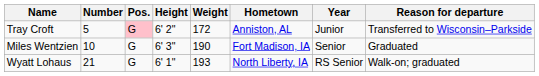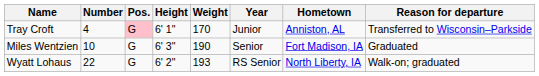 <table class="wikitable sortable" border="1">
 <tr>
 <th>Name</th>
 <th>Number</th>
 <th>Pos.</th>
 <th>Height</th>
 <th>Weight</th>
+<th>Year</th>
 <th>Hometown</th>
-<th>Year</th>
 <th class="unsortable">Reason for departure</th>
 </tr>
 <tr>
 <td>Tray Croft</td>
-<td>5</td>
+<td>4</td>
 <td style="background: pink;">G</td>
-<td>6' 2"</td>
-<td>172</td>
+<td>6' 1"</td>
+<td>170</td>
+<td>Junior</td>
 <td><a href='#'>Anniston, AL</a></td>
-<td>Junior</td>
 <td>Transferred to <a href='#'>Wisconsin–Parkside</a></td>
 </tr>
 <tr>
 <td>Miles Wentzien</td>
 <td>10</td>
 <td>G</td>
 <td>6' 3"</td>
 <td>190</td>
+<td>Senior</td>
 <td><a href='#'>Fort Madison, IA</a></td>
-<td>Senior</td>
 <td>Graduated</td>
 </tr>
 <tr>
 <td>Wyatt Lohaus</td>
-<td>21</td>
+<td>22</td>
 <td>G</td>
-<td>6' 1"</td>
+<td>6' 2"</td>
 <td>193</td>
+<td>RS Senior</td>
 <td><a href='#'>North Liberty, IA</a></td>
-<td>RS Senior</td>
 <td>Walk-on; graduated</td>
 </tr>
 </table>
